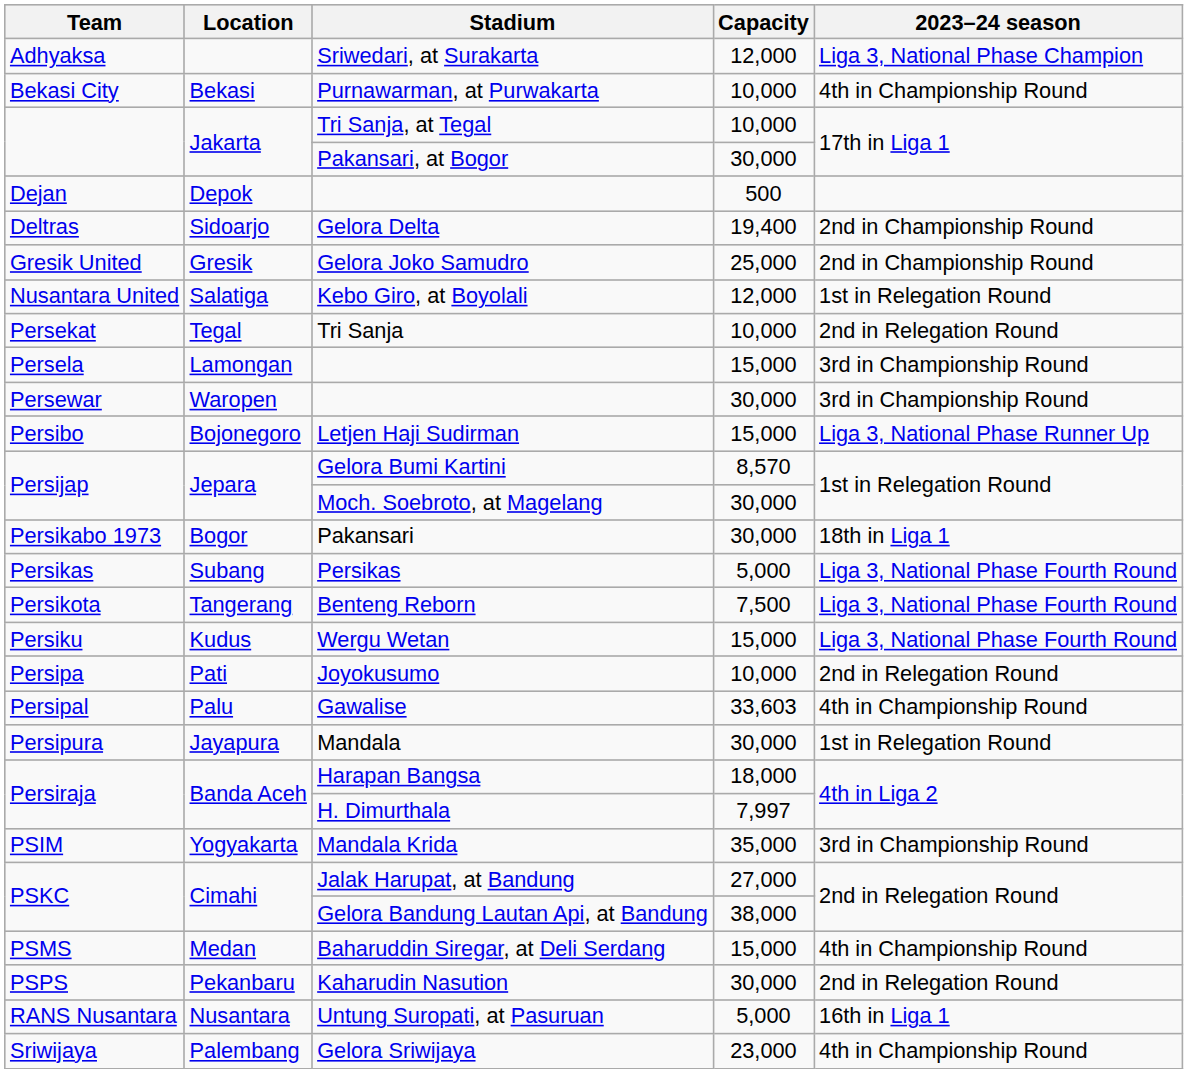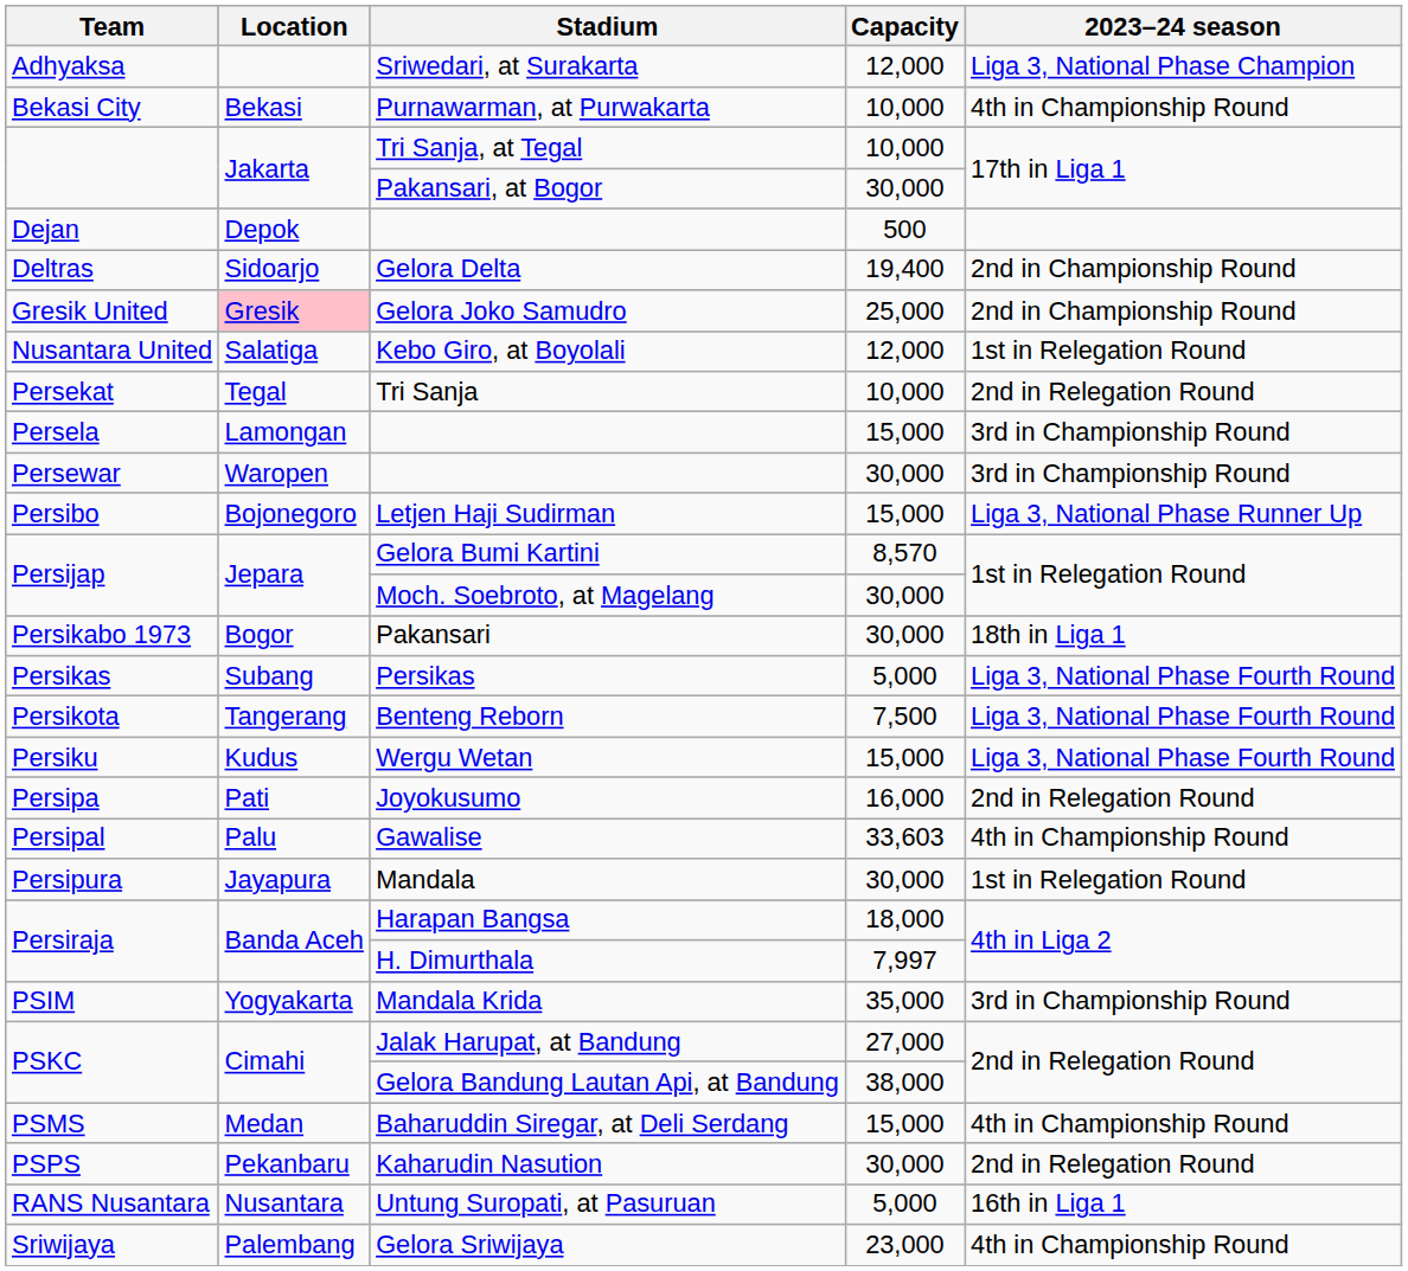 <table class="wikitable sortable" style="font-size:85%;">
 <tr>
 <th>Team</th>
 <th>Location</th>
 <th>Stadium</th>
 <th>Capacity</th>
 <th>2023–24 season</th>
 </tr>
 <tr>
 <td><a href='#'>Adhyaksa</a></td>
 <td></td>
 <td><a href='#'>Sriwedari</a>, at <a href='#'>Surakarta</a></td>
 <td align="center">12,000</td>
 <td><a href='#'>Liga 3, National Phase Champion</a></td>
 </tr>
 <tr>
 <td><a href='#'>Bekasi City</a></td>
 <td><a href='#'>Bekasi</a></td>
 <td><a href='#'>Purnawarman</a>, at <a href='#'>Purwakarta</a></td>
 <td align="center">10,000</td>
 <td>4th in Championship Round </td>
 </tr>
 <tr>
 <td rowspan="2"></td>
 <td rowspan="2"><a href='#'>Jakarta</a></td>
 <td><a href='#'>Tri Sanja</a>, at <a href='#'>Tegal</a></td>
 <td align="center">10,000</td>
 <td rowspan="2">17th in <a href='#'>Liga 1</a> </td>
 </tr>
 <tr>
 <td><a href='#'>Pakansari</a>, at <a href='#'>Bogor</a></td>
 <td align="center">30,000</td>
 </tr>
 <tr>
 <td><a href='#'>Dejan</a></td>
 <td><a href='#'>Depok</a></td>
 <td></td>
 <td align="center">500</td>
 <td></td>
 </tr>
 <tr>
 <td><a href='#'>Deltras</a></td>
 <td><a href='#'>Sidoarjo</a></td>
 <td><a href='#'>Gelora Delta</a></td>
 <td align="center">19,400</td>
 <td>2nd in Championship Round </td>
 </tr>
 <tr>
 <td><a href='#'>Gresik United</a></td>
-<td><a href='#'>Gresik</a></td>
+<td style="background: pink;"><a href='#'>Gresik</a></td>
 <td><a href='#'>Gelora Joko Samudro</a></td>
 <td align="center">25,000</td>
 <td>2nd in Championship Round </td>
 </tr>
 <tr>
 <td><a href='#'>Nusantara United</a></td>
 <td><a href='#'>Salatiga</a></td>
 <td><a href='#'>Kebo Giro</a>, at <a href='#'>Boyolali</a></td>
 <td align="center">12,000</td>
 <td>1st in Relegation Round </td>
 </tr>
 <tr>
 <td><a href='#'>Persekat</a></td>
 <td><a href='#'>Tegal</a></td>
 <td>Tri Sanja</td>
 <td align="center">10,000</td>
 <td>2nd in Relegation Round </td>
 </tr>
 <tr>
 <td><a href='#'>Persela</a></td>
 <td><a href='#'>Lamongan</a></td>
 <td></td>
 <td align="center">15,000</td>
 <td>3rd in Championship Round </td>
 </tr>
 <tr>
 <td><a href='#'>Persewar</a></td>
 <td><a href='#'>Waropen</a></td>
 <td></td>
 <td align="center">30,000</td>
 <td>3rd in Championship Round </td>
 </tr>
 <tr>
 <td><a href='#'>Persibo</a></td>
 <td><a href='#'>Bojonegoro</a></td>
 <td><a href='#'>Letjen Haji Sudirman</a></td>
 <td align="center">15,000</td>
 <td><a href='#'>Liga 3, National Phase Runner Up</a></td>
 </tr>
 <tr>
 <td rowspan="2"><a href='#'>Persijap</a></td>
 <td rowspan="2"><a href='#'>Jepara</a></td>
 <td><a href='#'>Gelora Bumi Kartini</a></td>
 <td align="center">8,570</td>
 <td rowspan="2">1st in Relegation Round </td>
 </tr>
 <tr>
 <td><a href='#'>Moch. Soebroto</a>, at <a href='#'>Magelang</a></td>
 <td align="center">30,000</td>
 </tr>
 <tr>
 <td><a href='#'>Persikabo 1973</a></td>
 <td><a href='#'>Bogor</a></td>
 <td>Pakansari</td>
 <td align="center">30,000</td>
 <td>18th in <a href='#'>Liga 1</a> </td>
 </tr>
 <tr>
 <td><a href='#'>Persikas</a></td>
 <td><a href='#'>Subang</a></td>
 <td><a href='#'>Persikas</a></td>
 <td align="center">5,000</td>
 <td><a href='#'>Liga 3, National Phase Fourth Round</a> </td>
 </tr>
 <tr>
 <td><a href='#'>Persikota</a></td>
 <td><a href='#'>Tangerang</a></td>
 <td><a href='#'>Benteng Reborn</a></td>
 <td align="center">7,500</td>
 <td><a href='#'>Liga 3, National Phase Fourth Round</a> </td>
 </tr>
 <tr>
 <td><a href='#'>Persiku</a></td>
 <td><a href='#'>Kudus</a></td>
 <td><a href='#'>Wergu Wetan</a></td>
 <td align="center">15,000</td>
 <td><a href='#'>Liga 3, National Phase Fourth Round</a> </td>
 </tr>
 <tr>
 <td><a href='#'>Persipa</a></td>
 <td><a href='#'>Pati</a></td>
 <td><a href='#'>Joyokusumo</a></td>
-<td align="center">10,000</td>
+<td align="center">16,000</td>
 <td>2nd in Relegation Round  </td>
 </tr>
 <tr>
 <td><a href='#'>Persipal</a></td>
 <td><a href='#'>Palu</a></td>
 <td><a href='#'>Gawalise</a></td>
 <td align="center">33,603</td>
 <td>4th in Championship Round  </td>
 </tr>
 <tr>
 <td><a href='#'>Persipura</a></td>
 <td><a href='#'>Jayapura</a></td>
 <td>Mandala</td>
 <td align="center">30,000</td>
 <td>1st in Relegation Round  </td>
 </tr>
 <tr>
 <td rowspan="2"><a href='#'>Persiraja</a></td>
 <td rowspan="2"><a href='#'>Banda Aceh</a></td>
 <td><a href='#'>Harapan Bangsa</a></td>
 <td align="center">18,000</td>
 <td rowspan="2"><a href='#'>4th in Liga 2</a></td>
 </tr>
 <tr>
 <td><a href='#'>H. Dimurthala</a></td>
 <td align="center">7,997</td>
 </tr>
 <tr>
 <td><a href='#'>PSIM</a></td>
 <td><a href='#'>Yogyakarta</a></td>
 <td><a href='#'>Mandala Krida</a></td>
 <td align="center">35,000</td>
 <td>3rd in Championship Round  </td>
 </tr>
 <tr>
 <td rowspan="2"><a href='#'>PSKC</a></td>
 <td rowspan="2"><a href='#'>Cimahi</a></td>
 <td><a href='#'>Jalak Harupat</a>, at <a href='#'>Bandung</a></td>
 <td align="center">27,000</td>
 <td rowspan="2">2nd in Relegation Round  </td>
 </tr>
 <tr>
 <td><a href='#'>Gelora Bandung Lautan Api</a>, at <a href='#'>Bandung</a></td>
 <td align="center">38,000</td>
 </tr>
 <tr>
 <td><a href='#'>PSMS</a></td>
 <td><a href='#'>Medan</a></td>
 <td><a href='#'>Baharuddin Siregar</a>, at <a href='#'>Deli Serdang</a></td>
 <td align="center">15,000</td>
 <td>4th in Championship Round  </td>
 </tr>
 <tr>
 <td><a href='#'>PSPS</a></td>
 <td><a href='#'>Pekanbaru</a></td>
 <td><a href='#'>Kaharudin Nasution</a></td>
 <td align="center">30,000</td>
 <td>2nd in Relegation Round  </td>
 </tr>
 <tr>
 <td><a href='#'>RANS Nusantara</a></td>
 <td><a href='#'>Nusantara</a></td>
 <td><a href='#'>Untung Suropati</a>, at <a href='#'>Pasuruan</a></td>
 <td align="center">5,000</td>
 <td>16th in <a href='#'>Liga 1</a> </td>
 </tr>
 <tr>
 <td><a href='#'>Sriwijaya</a></td>
 <td><a href='#'>Palembang</a></td>
 <td><a href='#'>Gelora Sriwijaya</a></td>
 <td align="center">23,000</td>
 <td>4th in Championship Round  </td>
 </tr>
 </table>
